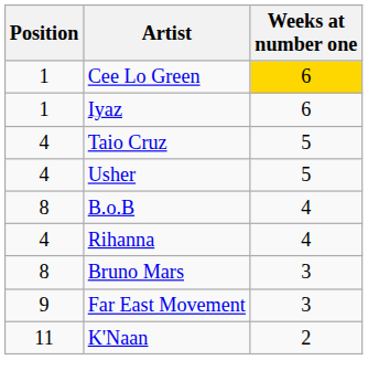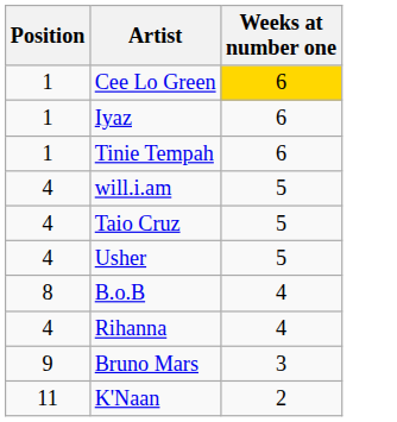 <table class="wikitable plainrowheaders sortable" style="font-size:97%;">
 <tr>
 <th scope=col>Position</th>
 <th scope=col>Artist</th>
 <th scope=col>Weeks at<br>number one</th>
 </tr>
 <tr>
 <td align=center>1</td>
 <td><a href='#'>Cee Lo Green</a></td>
 <td align=center style="background: gold;">6</td>
 </tr>
 <tr>
 <td align=center>1</td>
 <td><a href='#'>Iyaz</a></td>
 <td align=center>6</td>
+</tr>
+<tr>
+<td align=center>1</td>
+<td><a href='#'>Tinie Tempah</a></td>
+<td align=center>6</td>
+</tr>
+<tr>
+<td align=center>4</td>
+<td><a href='#'>will.i.am</a></td>
+<td align=center>5</td>
 </tr>
 <tr>
 <td align=center>4</td>
 <td><a href='#'>Taio Cruz</a></td>
 <td align=center>5</td>
 </tr>
 <tr>
 <td align=center>4</td>
 <td><a href='#'>Usher</a></td>
 <td align=center>5</td>
 </tr>
 <tr>
 <td align=center>8</td>
 <td><a href='#'>B.o.B</a></td>
 <td align=center>4</td>
 </tr>
 <tr>
 <td align=center>4</td>
 <td><a href='#'>Rihanna</a></td>
 <td align=center>4</td>
 </tr>
 <tr>
-<td align=center>8</td>
+<td align=center>9</td>
 <td><a href='#'>Bruno Mars</a></td>
-<td align=center>3</td>
-</tr>
-<tr>
-<td align=center>9</td>
-<td><a href='#'>Far East Movement</a></td>
 <td align=center>3</td>
 </tr>
 <tr>
 <td align=center>11</td>
 <td><a href='#'>K'Naan</a></td>
 <td align=center>2</td>
 </tr>
 </table>
